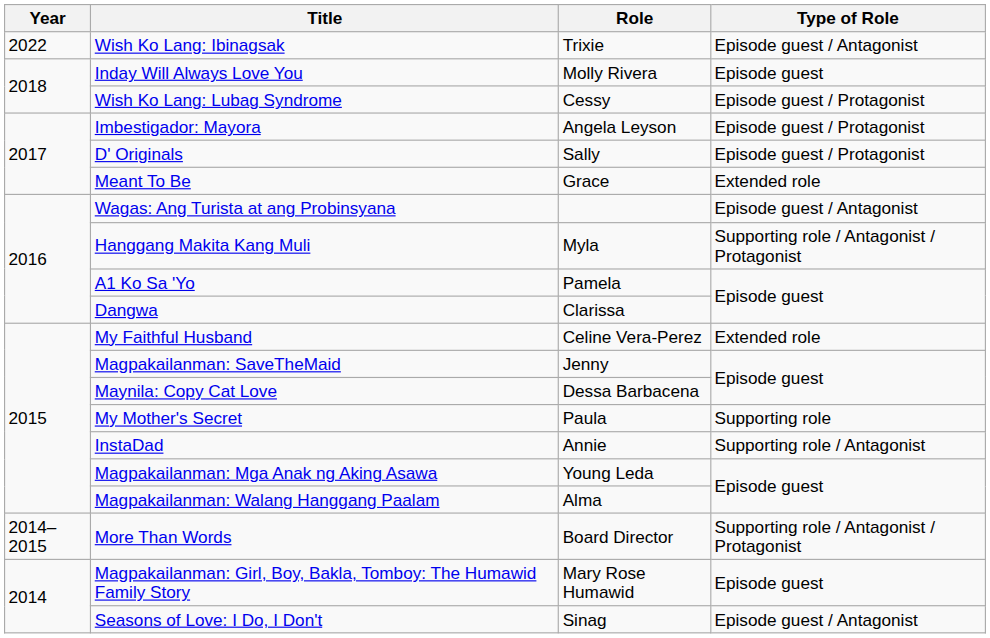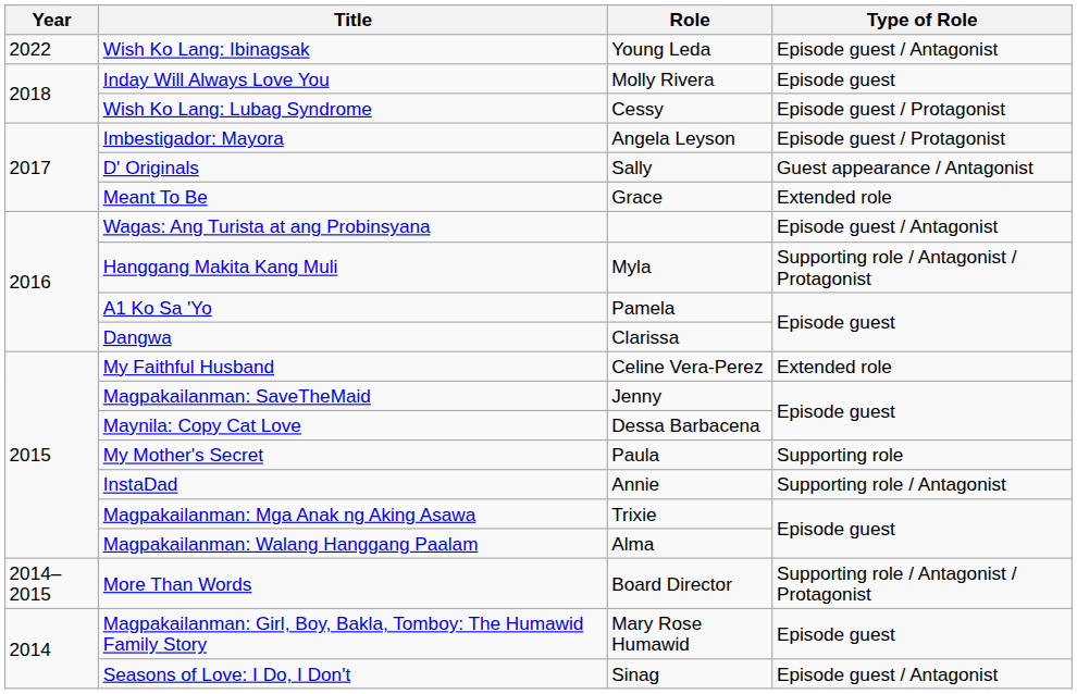 <table class="wikitable" style="font-size: 95%;">
 <tr>
 <th>Year</th>
 <th>Title</th>
 <th>Role</th>
 <th>Type of Role</th>
 </tr>
 <tr>
 <td rowspan="1">2022</td>
 <td><a href='#'>Wish Ko Lang: Ibinagsak</a></td>
-<td>Trixie</td>
+<td>Young Leda</td>
 <td>Episode guest / Antagonist</td>
 </tr>
 <tr>
 <td rowspan="2">2018</td>
 <td><a href='#'>Inday Will Always Love You</a></td>
 <td>Molly Rivera</td>
 <td>Episode guest</td>
 </tr>
 <tr>
 <td><a href='#'>Wish Ko Lang: Lubag Syndrome</a></td>
 <td>Cessy</td>
 <td>Episode guest / Protagonist</td>
 </tr>
 <tr>
 <td rowspan="3">2017</td>
 <td><a href='#'>Imbestigador: Mayora</a></td>
 <td>Angela Leyson</td>
 <td>Episode guest / Protagonist</td>
 </tr>
 <tr>
 <td><a href='#'>D' Originals</a></td>
 <td>Sally</td>
-<td>Episode guest / Protagonist</td>
+<td>Guest appearance / Antagonist</td>
 </tr>
 <tr>
 <td><a href='#'>Meant To Be</a></td>
 <td>Grace</td>
 <td>Extended role</td>
 </tr>
 <tr>
 <td rowspan="4">2016</td>
 <td><a href='#'>Wagas: Ang Turista at ang Probinsyana</a></td>
 <td></td>
 <td>Episode guest / Antagonist</td>
 </tr>
 <tr>
 <td><a href='#'>Hanggang Makita Kang Muli</a></td>
 <td>Myla</td>
 <td>Supporting role / Antagonist / Protagonist</td>
 </tr>
 <tr>
 <td><a href='#'>A1 Ko Sa 'Yo</a></td>
 <td>Pamela</td>
 <td rowspan="2">Episode guest</td>
 </tr>
 <tr>
 <td><a href='#'>Dangwa</a></td>
 <td>Clarissa</td>
 </tr>
 <tr>
 <td rowspan="7">2015</td>
 <td><a href='#'>My Faithful Husband</a></td>
 <td>Celine Vera-Perez</td>
 <td>Extended role</td>
 </tr>
 <tr>
 <td><a href='#'>Magpakailanman: SaveTheMaid</a></td>
 <td>Jenny</td>
 <td rowspan="2">Episode guest</td>
 </tr>
 <tr>
 <td><a href='#'>Maynila: Copy Cat Love</a></td>
 <td>Dessa Barbacena</td>
 </tr>
 <tr>
 <td><a href='#'>My Mother's Secret</a></td>
 <td>Paula</td>
 <td>Supporting role</td>
 </tr>
 <tr>
 <td><a href='#'>InstaDad</a></td>
 <td>Annie</td>
 <td>Supporting role / Antagonist</td>
 </tr>
 <tr>
 <td><a href='#'>Magpakailanman: Mga Anak ng Aking Asawa</a></td>
-<td>Young Leda</td>
+<td>Trixie</td>
 <td rowspan="2">Episode guest</td>
 </tr>
 <tr>
 <td><a href='#'>Magpakailanman: Walang Hanggang Paalam</a></td>
 <td>Alma</td>
 </tr>
 <tr>
 <td>2014–2015</td>
 <td><a href='#'>More Than Words</a></td>
 <td>Board Director</td>
 <td>Supporting role / Antagonist / Protagonist</td>
 </tr>
 <tr>
 <td rowspan="2">2014</td>
 <td><a href='#'>Magpakailanman: Girl, Boy, Bakla, Tomboy: The Humawid Family Story</a></td>
 <td>Mary Rose Humawid</td>
 <td>Episode guest</td>
 </tr>
 <tr>
 <td><a href='#'>Seasons of Love: I Do, I Don't</a></td>
 <td>Sinag</td>
 <td>Episode guest / Antagonist</td>
 </tr>
 </table>
